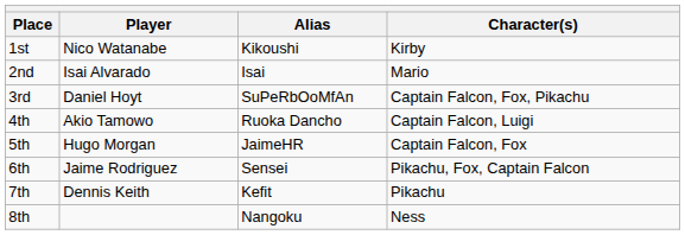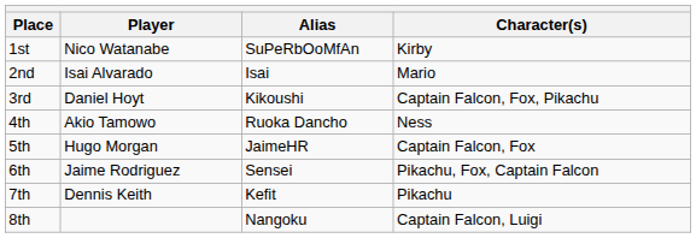 <table class="wikitable">
 <tr>
 <th colspan=4></th>
 </tr>
 <tr>
 <th style="width:50px;">Place</th>
 <th style="width:180px;">Player</th>
 <th style="width:150px;">Alias</th>
 <th style="width:300px;">Character(s)</th>
 </tr>
 <tr>
 <td>1st</td>
 <td> Nico Watanabe</td>
-<td>Kikoushi</td>
+<td>SuPeRbOoMfAn</td>
 <td>Kirby</td>
 </tr>
 <tr>
 <td>2nd</td>
 <td> Isai Alvarado</td>
 <td>Isai</td>
 <td>Mario</td>
 </tr>
 <tr>
 <td>3rd</td>
 <td> Daniel Hoyt</td>
-<td>SuPeRbOoMfAn</td>
+<td>Kikoushi</td>
 <td>Captain Falcon, Fox, Pikachu</td>
 </tr>
 <tr>
 <td>4th</td>
 <td> Akio Tamowo</td>
 <td>Ruoka Dancho</td>
-<td>Captain Falcon, Luigi</td>
+<td>Ness</td>
 </tr>
 <tr>
 <td>5th</td>
 <td> Hugo Morgan</td>
 <td>JaimeHR</td>
 <td>Captain Falcon, Fox</td>
 </tr>
 <tr>
 <td>6th</td>
 <td> Jaime Rodriguez</td>
 <td>Sensei</td>
 <td>Pikachu, Fox, Captain Falcon</td>
 </tr>
 <tr>
 <td>7th</td>
 <td> Dennis Keith</td>
 <td>Kefit</td>
 <td>Pikachu</td>
 </tr>
 <tr>
 <td>8th</td>
 <td></td>
 <td>Nangoku</td>
-<td>Ness</td>
+<td>Captain Falcon, Luigi</td>
 </tr>
 </table>
